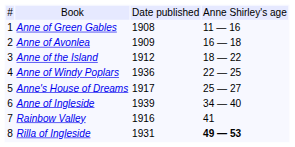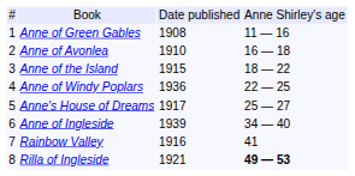 <table style="border:1px; border: thin solid white; background-color:#f7f8ff" cellpadding="2">
 <tr align="center" bgcolor="#e6e9ff">
 <td>#</td>
 <td>Book</td>
 <td>Date published</td>
 <td>Anne Shirley's age</td>
 </tr>
 <tr>
 <td>1</td>
 <td><em><a href='#'>Anne of Green Gables</a></em></td>
 <td>1908</td>
 <td>11 — 16</td>
 </tr>
 <tr>
 <td>2</td>
 <td><em><a href='#'>Anne of Avonlea</a></em></td>
-<td>1909</td>
+<td>1910</td>
 <td>16 — 18</td>
 </tr>
 <tr>
 <td>3</td>
 <td><em><a href='#'>Anne of the Island</a></em></td>
-<td>1912</td>
+<td>1915</td>
 <td>18 — 22</td>
 </tr>
 <tr>
 <td>4</td>
 <td><em><a href='#'>Anne of Windy Poplars</a></em></td>
 <td>1936</td>
 <td>22 — 25</td>
 </tr>
 <tr>
 <td>5</td>
 <td><em><a href='#'>Anne's House of Dreams</a></em></td>
 <td>1917</td>
 <td>25 — 27</td>
 </tr>
 <tr>
 <td>6</td>
 <td><em><a href='#'>Anne of Ingleside</a></em></td>
 <td>1939</td>
 <td>34 — 40</td>
 </tr>
 <tr>
 <td>7</td>
 <td><em><a href='#'>Rainbow Valley</a></em></td>
 <td>1916</td>
 <td>41</td>
 </tr>
 <tr>
 <td>8</td>
 <td><em><a href='#'>Rilla of Ingleside</a></em></td>
-<td>1931</td>
+<td>1921</td>
 <td><strong>49 — 53</strong></td>
 </tr>
 </table>
